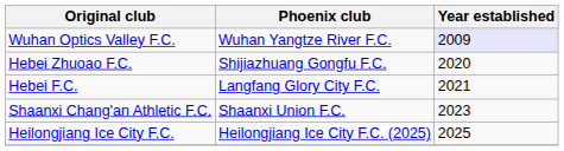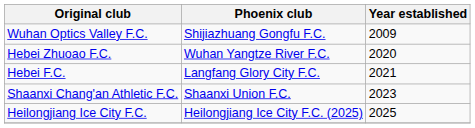 <table class="wikitable">
 <tr>
 <th>Original club</th>
 <th>Phoenix club</th>
 <th>Year established</th>
 </tr>
 <tr>
 <td><a href='#'>Wuhan Optics Valley F.C.</a></td>
-<td><a href='#'>Wuhan Yangtze River F.C.</a></td>
-<td style="background: lavender;">2009</td>
+<td><a href='#'>Shijiazhuang Gongfu F.C.</a></td>
+<td>2009</td>
 </tr>
 <tr>
 <td><a href='#'>Hebei Zhuoao F.C.</a></td>
-<td><a href='#'>Shijiazhuang Gongfu F.C.</a></td>
+<td><a href='#'>Wuhan Yangtze River F.C.</a></td>
 <td>2020</td>
 </tr>
 <tr>
 <td><a href='#'>Hebei F.C.</a></td>
 <td><a href='#'>Langfang Glory City F.C.</a></td>
 <td>2021</td>
 </tr>
 <tr>
 <td><a href='#'>Shaanxi Chang'an Athletic F.C.</a></td>
 <td><a href='#'>Shaanxi Union F.C.</a></td>
 <td>2023</td>
 </tr>
 <tr>
 <td><a href='#'>Heilongjiang Ice City F.C.</a></td>
 <td><a href='#'>Heilongjiang Ice City F.C. (2025)</a></td>
 <td>2025</td>
 </tr>
 <tr>
 </tr>
 </table>
